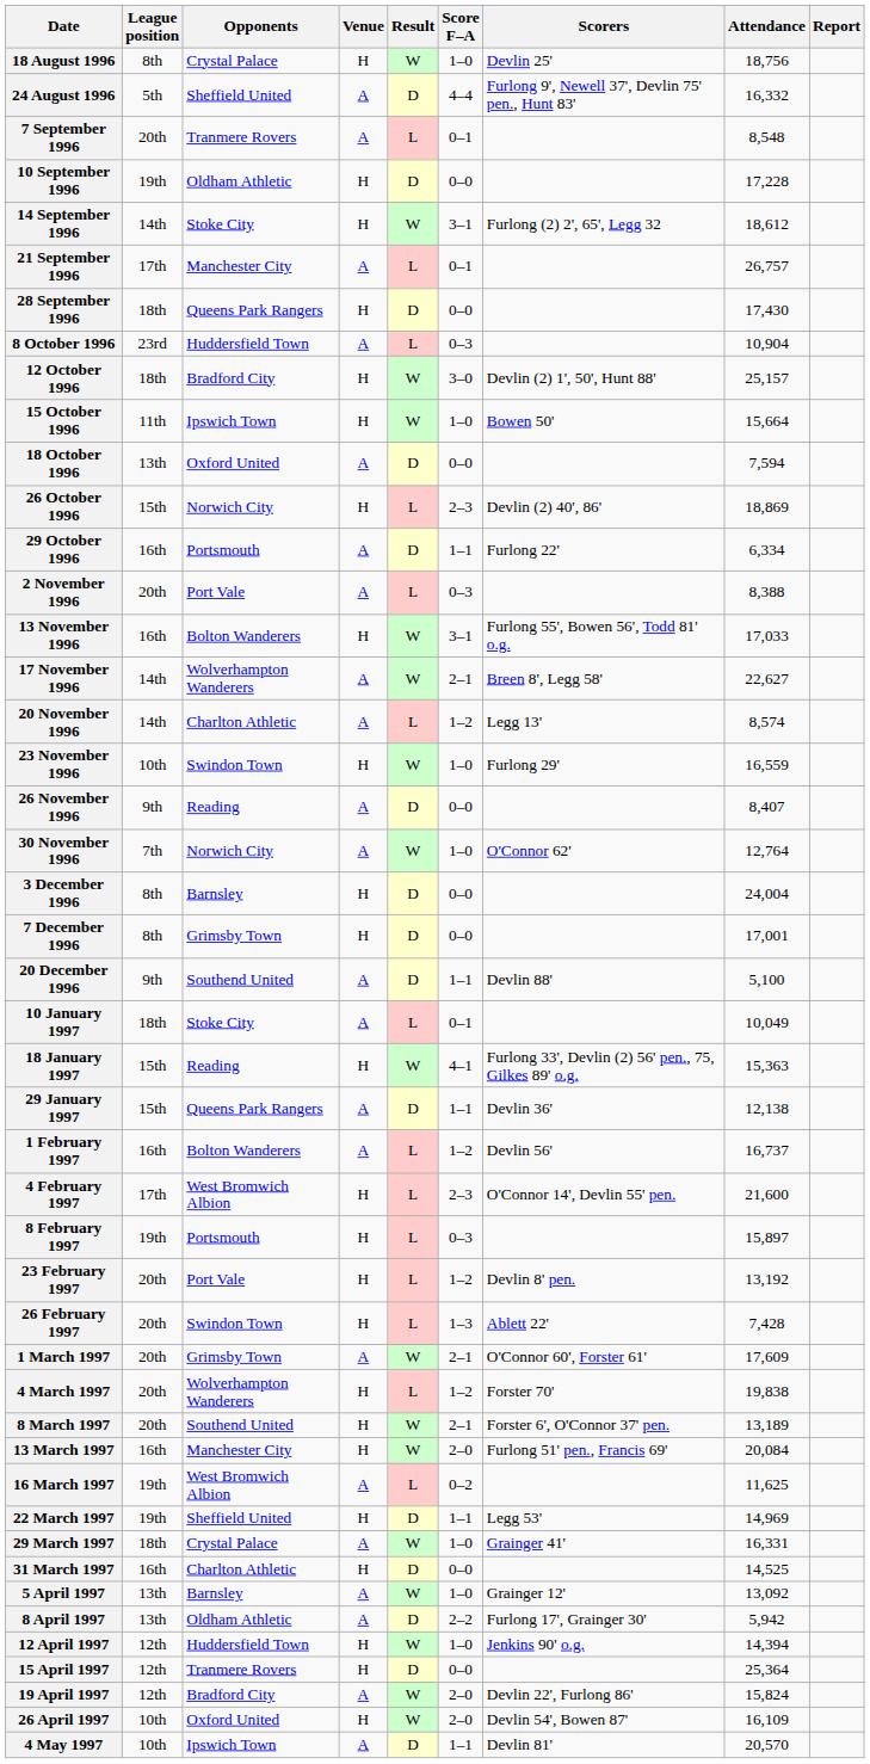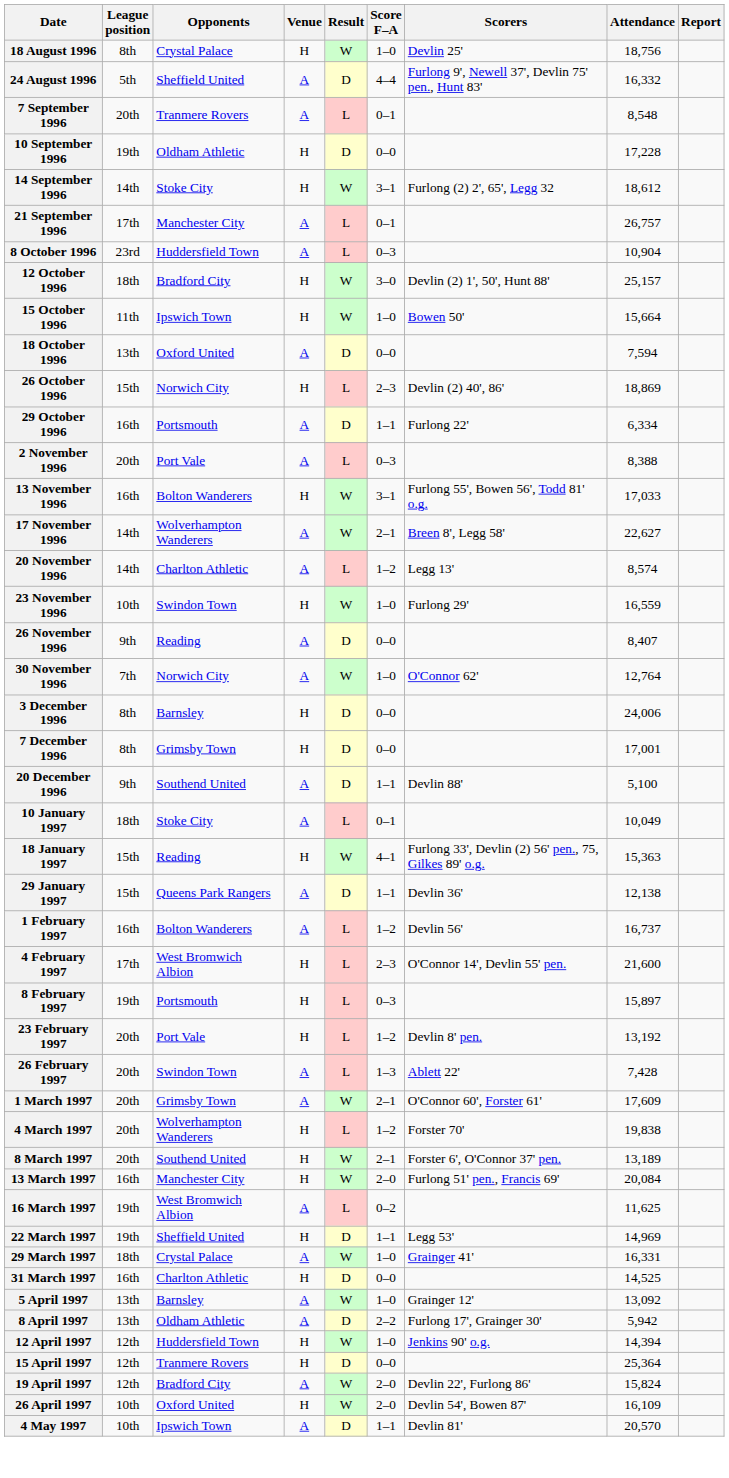 <table class="wikitable plainrowheaders" style="text-align:center">
 <tr>
 <th scope="col">Date</th>
 <th scope="col">League<br>position</th>
 <th scope="col">Opponents</th>
 <th scope="col">Venue</th>
 <th scope="col">Result</th>
 <th scope="col">Score<br>F–A</th>
 <th scope="col">Scorers</th>
 <th scope="col">Attendance</th>
 <th scope="col">Report</th>
 </tr>
 <tr>
 <th scope="row">18 August 1996</th>
 <td>8th</td>
 <td align="left"><a href='#'>Crystal Palace</a></td>
 <td>H</td>
 <td style="background:#cfc">W</td>
 <td>1–0</td>
 <td align="left"><a href='#'>Devlin</a> 25'</td>
 <td>18,756</td>
 <td></td>
 </tr>
 <tr>
 <th scope="row">24 August 1996</th>
 <td>5th</td>
 <td align="left"><a href='#'>Sheffield United</a></td>
 <td><a href='#'>A</a></td>
 <td style="background:#ffc">D</td>
 <td>4–4</td>
 <td align="left"><a href='#'>Furlong</a> 9', <a href='#'>Newell</a> 37', Devlin 75' <a href='#'>pen.</a>, <a href='#'>Hunt</a> 83'</td>
 <td>16,332</td>
 <td></td>
 </tr>
 <tr>
 <th scope="row">7 September 1996</th>
 <td>20th</td>
 <td align="left"><a href='#'>Tranmere Rovers</a></td>
 <td><a href='#'>A</a></td>
 <td style="background:#fcc">L</td>
 <td>0–1</td>
 <td></td>
 <td>8,548</td>
 <td></td>
 </tr>
 <tr>
 <th scope="row">10 September 1996</th>
 <td>19th</td>
 <td align="left"><a href='#'>Oldham Athletic</a></td>
 <td>H</td>
 <td style="background:#ffc">D</td>
 <td>0–0</td>
 <td></td>
 <td>17,228</td>
 <td></td>
 </tr>
 <tr>
 <th scope="row">14 September 1996</th>
 <td>14th</td>
 <td align="left"><a href='#'>Stoke City</a></td>
 <td>H</td>
 <td style="background:#cfc">W</td>
 <td>3–1</td>
 <td align="left">Furlong (2) 2', 65', <a href='#'>Legg</a> 32</td>
 <td>18,612</td>
 <td></td>
 </tr>
 <tr>
 <th scope="row">21 September 1996</th>
 <td>17th</td>
 <td align="left"><a href='#'>Manchester City</a></td>
 <td><a href='#'>A</a></td>
 <td style="background:#fcc">L</td>
 <td>0–1</td>
 <td></td>
 <td>26,757</td>
-<td></td>
-</tr>
-<tr>
-<th scope="row">28 September 1996</th>
-<td>18th</td>
-<td align="left"><a href='#'>Queens Park Rangers</a></td>
-<td>H</td>
-<td style="background:#ffc">D</td>
-<td>0–0</td>
-<td></td>
-<td>17,430</td>
 <td></td>
 </tr>
 <tr>
 <th scope="row">8 October 1996</th>
 <td>23rd</td>
 <td align="left"><a href='#'>Huddersfield Town</a></td>
 <td><a href='#'>A</a></td>
 <td style="background:#fcc">L</td>
 <td>0–3</td>
 <td></td>
 <td>10,904</td>
 <td></td>
 </tr>
 <tr>
 <th scope="row">12 October 1996</th>
 <td>18th</td>
 <td align="left"><a href='#'>Bradford City</a></td>
 <td>H</td>
 <td style="background:#cfc">W</td>
 <td>3–0</td>
 <td align="left">Devlin (2) 1', 50', Hunt 88'</td>
 <td>25,157</td>
 <td></td>
 </tr>
 <tr>
 <th scope="row">15 October 1996</th>
 <td>11th</td>
 <td align="left"><a href='#'>Ipswich Town</a></td>
 <td>H</td>
 <td style="background:#cfc">W</td>
 <td>1–0</td>
 <td align="left"><a href='#'>Bowen</a> 50'</td>
 <td>15,664</td>
 <td></td>
 </tr>
 <tr>
 <th scope="row">18 October 1996</th>
 <td>13th</td>
 <td align="left"><a href='#'>Oxford United</a></td>
 <td><a href='#'>A</a></td>
 <td style="background:#ffc">D</td>
 <td>0–0</td>
 <td></td>
 <td>7,594</td>
 <td></td>
 </tr>
 <tr>
 <th scope="row">26 October 1996</th>
 <td>15th</td>
 <td align="left"><a href='#'>Norwich City</a></td>
 <td>H</td>
 <td style="background:#fcc">L</td>
 <td>2–3</td>
 <td align="left">Devlin (2) 40', 86'</td>
 <td>18,869</td>
 <td></td>
 </tr>
 <tr>
 <th scope="row">29 October 1996</th>
 <td>16th</td>
 <td align="left"><a href='#'>Portsmouth</a></td>
 <td><a href='#'>A</a></td>
 <td style="background:#ffc">D</td>
 <td>1–1</td>
 <td align="left">Furlong 22'</td>
 <td>6,334</td>
 <td></td>
 </tr>
 <tr>
 <th scope="row">2 November 1996</th>
 <td>20th</td>
 <td align="left"><a href='#'>Port Vale</a></td>
 <td><a href='#'>A</a></td>
 <td style="background:#fcc">L</td>
 <td>0–3</td>
 <td></td>
 <td>8,388</td>
 <td></td>
 </tr>
 <tr>
 <th scope="row">13 November 1996</th>
 <td>16th</td>
 <td align="left"><a href='#'>Bolton Wanderers</a></td>
 <td>H</td>
 <td style="background:#cfc">W</td>
 <td>3–1</td>
 <td align="left">Furlong 55', Bowen 56', <a href='#'>Todd</a> 81' <a href='#'>o.g.</a></td>
 <td>17,033</td>
 <td></td>
 </tr>
 <tr>
 <th scope="row">17 November 1996</th>
 <td>14th</td>
 <td align="left"><a href='#'>Wolverhampton Wanderers</a></td>
 <td><a href='#'>A</a></td>
 <td style="background:#cfc">W</td>
 <td>2–1</td>
 <td align="left"><a href='#'>Breen</a> 8', Legg 58'</td>
 <td>22,627</td>
 <td></td>
 </tr>
 <tr>
 <th scope="row">20 November 1996</th>
 <td>14th</td>
 <td align="left"><a href='#'>Charlton Athletic</a></td>
 <td><a href='#'>A</a></td>
 <td style="background:#fcc">L</td>
 <td>1–2</td>
 <td align="left">Legg 13'</td>
 <td>8,574</td>
 <td></td>
 </tr>
 <tr>
 <th scope="row">23 November 1996</th>
 <td>10th</td>
 <td align="left"><a href='#'>Swindon Town</a></td>
 <td>H</td>
 <td style="background:#cfc">W</td>
 <td>1–0</td>
 <td align="left">Furlong 29'</td>
 <td>16,559</td>
 <td></td>
 </tr>
 <tr>
 <th scope="row">26 November 1996</th>
 <td>9th</td>
 <td align="left"><a href='#'>Reading</a></td>
 <td><a href='#'>A</a></td>
 <td style="background:#ffc">D</td>
 <td>0–0</td>
 <td></td>
 <td>8,407</td>
 <td></td>
 </tr>
 <tr>
 <th scope="row">30 November 1996</th>
 <td>7th</td>
 <td align="left"><a href='#'>Norwich City</a></td>
 <td><a href='#'>A</a></td>
 <td style="background:#cfc">W</td>
 <td>1–0</td>
 <td align="left"><a href='#'>O'Connor</a> 62'</td>
 <td>12,764</td>
 <td></td>
 </tr>
 <tr>
 <th scope="row">3 December 1996</th>
 <td>8th</td>
 <td align="left"><a href='#'>Barnsley</a></td>
 <td>H</td>
 <td style="background:#ffc">D</td>
 <td>0–0</td>
 <td></td>
-<td>24,004</td>
+<td>24,006</td>
 <td></td>
 </tr>
 <tr>
 <th scope="row">7 December 1996</th>
 <td>8th</td>
 <td align="left"><a href='#'>Grimsby Town</a></td>
 <td>H</td>
 <td style="background:#ffc">D</td>
 <td>0–0</td>
 <td></td>
 <td>17,001</td>
 <td></td>
 </tr>
 <tr>
 <th scope="row">20 December 1996</th>
 <td>9th</td>
 <td align="left"><a href='#'>Southend United</a></td>
 <td><a href='#'>A</a></td>
 <td style="background:#ffc">D</td>
 <td>1–1</td>
 <td align="left">Devlin 88'</td>
 <td>5,100</td>
 <td></td>
 </tr>
 <tr>
 <th scope="row">10 January 1997</th>
 <td>18th</td>
 <td align="left"><a href='#'>Stoke City</a></td>
 <td><a href='#'>A</a></td>
 <td style="background:#fcc">L</td>
 <td>0–1</td>
 <td></td>
 <td>10,049</td>
 <td></td>
 </tr>
 <tr>
 <th scope="row">18 January 1997</th>
 <td>15th</td>
 <td align="left"><a href='#'>Reading</a></td>
 <td>H</td>
 <td style="background:#cfc">W</td>
 <td>4–1</td>
 <td align="left">Furlong 33', Devlin (2) 56' <a href='#'>pen.</a>, 75, <a href='#'>Gilkes</a> 89' <a href='#'>o.g.</a></td>
 <td>15,363</td>
 <td></td>
 </tr>
 <tr>
 <th scope="row">29 January 1997</th>
 <td>15th</td>
 <td align="left"><a href='#'>Queens Park Rangers</a></td>
 <td><a href='#'>A</a></td>
 <td style="background:#ffc">D</td>
 <td>1–1</td>
 <td align="left">Devlin 36'</td>
 <td>12,138</td>
 <td></td>
 </tr>
 <tr>
 <th scope="row">1 February 1997</th>
 <td>16th</td>
 <td align="left"><a href='#'>Bolton Wanderers</a></td>
 <td><a href='#'>A</a></td>
 <td style="background:#fcc">L</td>
 <td>1–2</td>
 <td align="left">Devlin 56'</td>
 <td>16,737</td>
 <td></td>
 </tr>
 <tr>
 <th scope="row">4 February 1997</th>
 <td>17th</td>
 <td align="left"><a href='#'>West Bromwich Albion</a></td>
 <td>H</td>
 <td style="background:#fcc">L</td>
 <td>2–3</td>
 <td align="left">O'Connor 14', Devlin 55' <a href='#'>pen.</a></td>
 <td>21,600</td>
 <td></td>
 </tr>
 <tr>
 <th scope="row">8 February 1997</th>
 <td>19th</td>
 <td align="left"><a href='#'>Portsmouth</a></td>
 <td>H</td>
 <td style="background:#fcc">L</td>
 <td>0–3</td>
 <td></td>
 <td>15,897</td>
 <td></td>
 </tr>
 <tr>
 <th scope="row">23 February 1997</th>
 <td>20th</td>
 <td align="left"><a href='#'>Port Vale</a></td>
 <td>H</td>
 <td style="background:#fcc">L</td>
 <td>1–2</td>
 <td align="left">Devlin 8' <a href='#'>pen.</a></td>
 <td>13,192</td>
 <td></td>
 </tr>
 <tr>
 <th scope="row">26 February 1997</th>
 <td>20th</td>
 <td align="left"><a href='#'>Swindon Town</a></td>
-<td>H</td>
+<td><a href='#'>A</a></td>
 <td style="background:#fcc">L</td>
 <td>1–3</td>
 <td align="left"><a href='#'>Ablett</a> 22'</td>
 <td>7,428</td>
 <td></td>
 </tr>
 <tr>
 <th scope="row">1 March 1997</th>
 <td>20th</td>
 <td align="left"><a href='#'>Grimsby Town</a></td>
 <td><a href='#'>A</a></td>
 <td style="background:#cfc">W</td>
 <td>2–1</td>
 <td align="left">O'Connor 60', <a href='#'>Forster</a> 61'</td>
 <td>17,609</td>
 <td></td>
 </tr>
 <tr>
 <th scope="row">4 March 1997</th>
 <td>20th</td>
 <td align="left"><a href='#'>Wolverhampton Wanderers</a></td>
 <td>H</td>
 <td style="background:#fcc">L</td>
 <td>1–2</td>
 <td align="left">Forster 70'</td>
 <td>19,838</td>
 <td></td>
 </tr>
 <tr>
 <th scope="row">8 March 1997</th>
 <td>20th</td>
 <td align="left"><a href='#'>Southend United</a></td>
 <td>H</td>
 <td style="background:#cfc">W</td>
 <td>2–1</td>
 <td align="left">Forster 6', O'Connor 37' <a href='#'>pen.</a></td>
 <td>13,189</td>
 <td></td>
 </tr>
 <tr>
 <th scope="row">13 March 1997</th>
 <td>16th</td>
 <td align="left"><a href='#'>Manchester City</a></td>
 <td>H</td>
 <td style="background:#cfc">W</td>
 <td>2–0</td>
 <td align="left">Furlong 51' <a href='#'>pen.</a>, <a href='#'>Francis</a> 69'</td>
 <td>20,084</td>
 <td></td>
 </tr>
 <tr>
 <th scope="row">16 March 1997</th>
 <td>19th</td>
 <td align="left"><a href='#'>West Bromwich Albion</a></td>
 <td><a href='#'>A</a></td>
 <td style="background:#fcc">L</td>
 <td>0–2</td>
 <td></td>
 <td>11,625</td>
 <td></td>
 </tr>
 <tr>
 <th scope="row">22 March 1997</th>
 <td>19th</td>
 <td align="left"><a href='#'>Sheffield United</a></td>
 <td>H</td>
 <td style="background:#ffc">D</td>
 <td>1–1</td>
 <td align="left">Legg 53'</td>
 <td>14,969</td>
 <td></td>
 </tr>
 <tr>
 <th scope="row">29 March 1997</th>
 <td>18th</td>
 <td align="left"><a href='#'>Crystal Palace</a></td>
 <td><a href='#'>A</a></td>
 <td style="background:#cfc">W</td>
 <td>1–0</td>
 <td align="left"><a href='#'>Grainger</a> 41'</td>
 <td>16,331</td>
 <td></td>
 </tr>
 <tr>
 <th scope="row">31 March 1997</th>
 <td>16th</td>
 <td align="left"><a href='#'>Charlton Athletic</a></td>
 <td>H</td>
 <td style="background:#ffc">D</td>
 <td>0–0</td>
 <td></td>
 <td>14,525</td>
 <td></td>
 </tr>
 <tr>
 <th scope="row">5 April 1997</th>
 <td>13th</td>
 <td align="left"><a href='#'>Barnsley</a></td>
 <td><a href='#'>A</a></td>
 <td style="background:#cfc">W</td>
 <td>1–0</td>
 <td align="left">Grainger 12'</td>
 <td>13,092</td>
 <td></td>
 </tr>
 <tr>
 <th scope="row">8 April 1997</th>
 <td>13th</td>
 <td align="left"><a href='#'>Oldham Athletic</a></td>
 <td><a href='#'>A</a></td>
 <td style="background:#ffc">D</td>
 <td>2–2</td>
 <td align="left">Furlong 17', Grainger 30'</td>
 <td>5,942</td>
 <td></td>
 </tr>
 <tr>
 <th scope="row">12 April 1997</th>
 <td>12th</td>
 <td align="left"><a href='#'>Huddersfield Town</a></td>
 <td>H</td>
 <td style="background:#cfc">W</td>
 <td>1–0</td>
 <td align="left"><a href='#'>Jenkins</a> 90' <a href='#'>o.g.</a></td>
 <td>14,394</td>
 <td></td>
 </tr>
 <tr>
 <th scope="row">15 April 1997</th>
 <td>12th</td>
 <td align="left"><a href='#'>Tranmere Rovers</a></td>
 <td>H</td>
 <td style="background:#ffc">D</td>
 <td>0–0</td>
 <td></td>
 <td>25,364</td>
 <td></td>
 </tr>
 <tr>
 <th scope="row">19 April 1997</th>
 <td>12th</td>
 <td align="left"><a href='#'>Bradford City</a></td>
 <td><a href='#'>A</a></td>
 <td style="background:#cfc">W</td>
 <td>2–0</td>
 <td align="left">Devlin 22', Furlong 86'</td>
 <td>15,824</td>
 <td></td>
 </tr>
 <tr>
 <th scope="row">26 April 1997</th>
 <td>10th</td>
 <td align="left"><a href='#'>Oxford United</a></td>
 <td>H</td>
 <td style="background:#cfc">W</td>
 <td>2–0</td>
 <td align="left">Devlin 54', Bowen 87'</td>
 <td>16,109</td>
 <td></td>
 </tr>
 <tr>
 <th scope="row">4 May 1997</th>
 <td>10th</td>
 <td align="left"><a href='#'>Ipswich Town</a></td>
 <td><a href='#'>A</a></td>
 <td style="background:#ffc">D</td>
 <td>1–1</td>
 <td align="left">Devlin 81'</td>
 <td>20,570</td>
 <td></td>
 </tr>
 </table>
